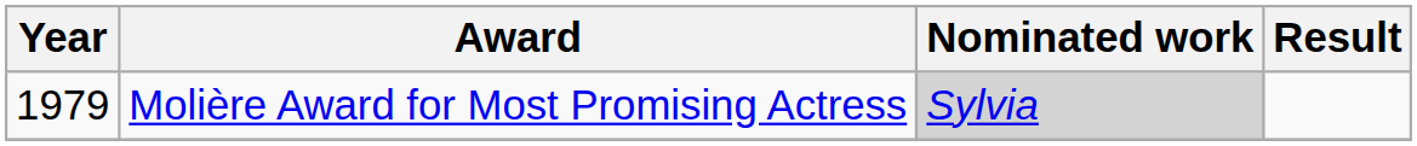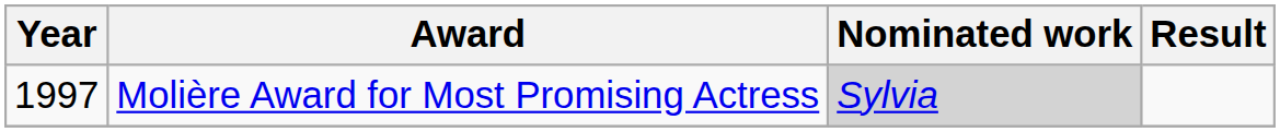 <table class = "wikitable">
 <tr>
 <th>Year</th>
 <th>Award</th>
 <th>Nominated work</th>
 <th>Result</th>
 </tr>
 <tr>
-<td>1979</td>
+<td>1997</td>
 <td><a href='#'>Molière Award for Most Promising Actress</a></td>
 <td style="background: lightgrey;"><em><a href='#'>Sylvia</a></em></td>
 <td></td>
 </tr>
 <tr>
 </tr>
 </table>
